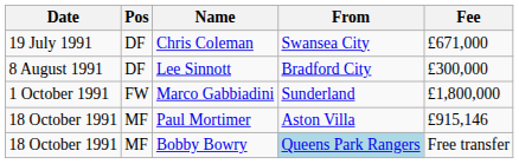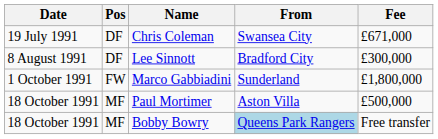 <table class="wikitable">
 <tr>
 <th>Date</th>
 <th>Pos</th>
 <th>Name</th>
 <th>From</th>
 <th>Fee</th>
 </tr>
 <tr>
 <td>19 July 1991</td>
 <td>DF</td>
 <td><a href='#'>Chris Coleman</a></td>
 <td><a href='#'>Swansea City</a></td>
 <td>£671,000</td>
 </tr>
 <tr>
 <td>8 August 1991</td>
 <td>DF</td>
 <td><a href='#'>Lee Sinnott</a></td>
 <td><a href='#'>Bradford City</a></td>
 <td>£300,000</td>
 </tr>
 <tr>
 <td>1 October 1991</td>
 <td>FW</td>
 <td><a href='#'>Marco Gabbiadini</a></td>
 <td><a href='#'>Sunderland</a></td>
 <td>£1,800,000</td>
 </tr>
 <tr>
 <td>18 October 1991</td>
 <td>MF</td>
 <td><a href='#'>Paul Mortimer</a></td>
 <td><a href='#'>Aston Villa</a></td>
-<td>£915,146</td>
+<td>£500,000</td>
 </tr>
 <tr>
 <td>18 October 1991</td>
 <td>MF</td>
 <td><a href='#'>Bobby Bowry</a></td>
 <td style="background: lightblue;"><a href='#'>Queens Park Rangers</a></td>
 <td>Free transfer</td>
 </tr>
 </table>
